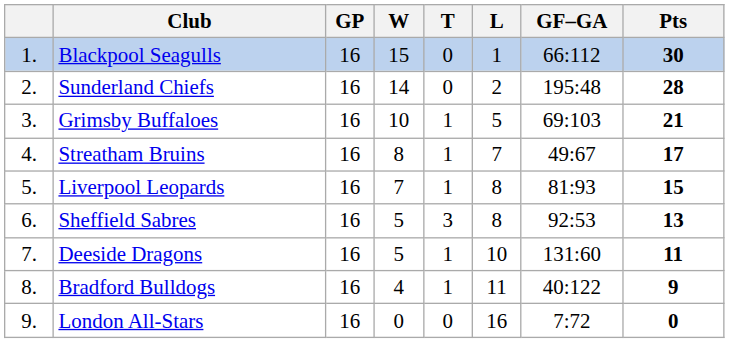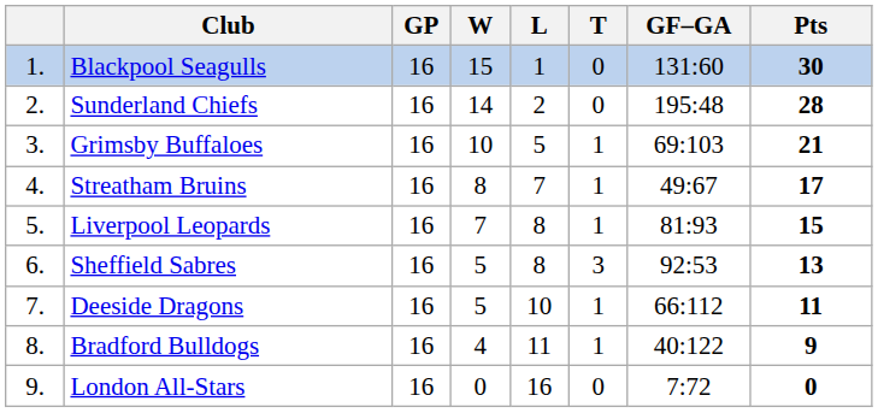 <table class="wikitable">
 <tr>
 <th width="30"></th>
 <th width="200">Club</th>
 <th width="30">GP</th>
 <th width="30">W</th>
+<th width="30">L</th>
 <th width="30">T</th>
-<th width="30">L</th>
 <th width="70">GF–GA</th>
 <th width="70">Pts</th>
 </tr>
 <tr bgcolor="#BCD2EE" align="center">
 <td>1.</td>
 <td align="left"><a href='#'>Blackpool Seagulls</a></td>
 <td>16</td>
 <td>15</td>
+<td>1</td>
 <td>0</td>
-<td>1</td>
-<td>66:112</td>
+<td>131:60</td>
 <td><strong>30</strong></td>
 </tr>
 <tr bgcolor="#FFFFFF" align="center">
 <td>2.</td>
 <td align="left"><a href='#'>Sunderland Chiefs</a></td>
 <td>16</td>
 <td>14</td>
+<td>2</td>
 <td>0</td>
-<td>2</td>
 <td>195:48</td>
 <td><strong>28</strong></td>
 </tr>
 <tr bgcolor="#FFFFFF" align="center">
 <td>3.</td>
 <td align="left"><a href='#'>Grimsby Buffaloes</a></td>
 <td>16</td>
 <td>10</td>
+<td>5</td>
 <td>1</td>
-<td>5</td>
 <td>69:103</td>
 <td><strong>21</strong></td>
 </tr>
 <tr bgcolor="#FFFFFF" align="center">
 <td>4.</td>
 <td align="left"><a href='#'>Streatham Bruins</a></td>
 <td>16</td>
 <td>8</td>
+<td>7</td>
 <td>1</td>
-<td>7</td>
 <td>49:67</td>
 <td><strong>17</strong></td>
 </tr>
 <tr bgcolor="#FFFFFF" align="center">
 <td>5.</td>
 <td align="left"><a href='#'>Liverpool Leopards</a></td>
 <td>16</td>
 <td>7</td>
+<td>8</td>
 <td>1</td>
-<td>8</td>
 <td>81:93</td>
 <td><strong>15</strong></td>
 </tr>
 <tr bgcolor="#FFFFFF" align="center">
 <td>6.</td>
 <td align="left"><a href='#'>Sheffield Sabres</a></td>
 <td>16</td>
 <td>5</td>
+<td>8</td>
 <td>3</td>
-<td>8</td>
 <td>92:53</td>
 <td><strong>13</strong></td>
 </tr>
 <tr bgcolor="#FFFFFF" align="center">
 <td>7.</td>
 <td align="left"><a href='#'>Deeside Dragons</a></td>
 <td>16</td>
 <td>5</td>
+<td>10</td>
 <td>1</td>
-<td>10</td>
-<td>131:60</td>
+<td>66:112</td>
 <td><strong>11</strong></td>
 </tr>
 <tr bgcolor="#FFFFFF" align="center">
 <td>8.</td>
 <td align="left"><a href='#'>Bradford Bulldogs</a></td>
 <td>16</td>
 <td>4</td>
+<td>11</td>
 <td>1</td>
-<td>11</td>
 <td>40:122</td>
 <td><strong>9</strong></td>
 </tr>
 <tr bgcolor="#FFFFFF" align="center">
 <td>9.</td>
 <td align="left"><a href='#'>London All-Stars</a></td>
 <td>16</td>
 <td>0</td>
+<td>16</td>
 <td>0</td>
-<td>16</td>
 <td>7:72</td>
 <td><strong>0</strong></td>
 </tr>
 </table>
